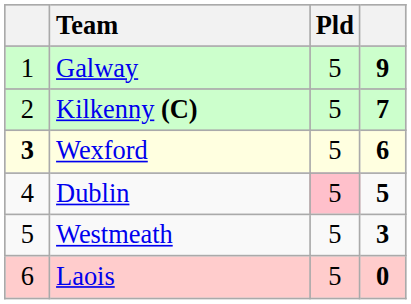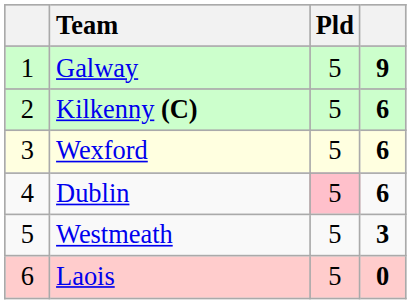 <table class="wikitable" style="text-align:center">
 <tr>
 <th width="20"></th>
 <th width="150" style="text-align:left;">Team</th>
 <th>Pld</th>
 <th width="20"></th>
 </tr>
 <tr style="background:#ccffcc">
 <td>1</td>
 <td align="left"> <a href='#'>Galway</a></td>
 <td>5</td>
 <td><strong>9</strong></td>
 </tr>
 <tr style="background:#ccffcc">
 <td>2</td>
 <td align="left"> <a href='#'>Kilkenny</a> <strong>(C)</strong></td>
 <td>5</td>
-<td><strong>7</strong></td>
+<td><strong>6</strong></td>
 </tr>
 <tr style="background:#FFFFE0">
-<td><strong>3</strong></td>
+<td>3</td>
 <td align="left"> <a href='#'>Wexford</a></td>
 <td>5</td>
 <td><strong>6</strong></td>
 </tr>
 <tr>
 <td>4</td>
 <td align="left"> <a href='#'>Dublin</a></td>
 <td style="background: pink;">5</td>
-<td><strong>5</strong></td>
+<td><strong>6</strong></td>
 </tr>
 <tr style="">
 <td>5</td>
 <td align="left"> <a href='#'>Westmeath</a></td>
 <td>5</td>
 <td><strong>3</strong></td>
 </tr>
 <tr style="background:#ffcccc">
 <td>6</td>
 <td align="left"> <a href='#'>Laois</a></td>
 <td>5</td>
 <td><strong>0</strong></td>
 </tr>
 </table>
